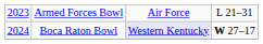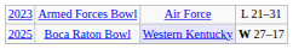 <table class="wikitable">
 <tr style="text-align:center">
 <td><a href='#'>2023</a></td>
 <td><a href='#'>Armed Forces Bowl</a></td>
 <td><a href='#'>Air Force</a></td>
 <td>L 21–31</td>
 </tr>
 <tr style="text-align:center">
-<td><a href='#'>2024</a></td>
+<td><a href='#'>2025</a></td>
 <td><a href='#'>Boca Raton Bowl</a></td>
 <td style="background: lavender;"><a href='#'>Western Kentucky</a></td>
 <td><strong>W</strong> 27–17</td>
 </tr>
 <tr style="text-align:center">
 </tr>
 </table>
